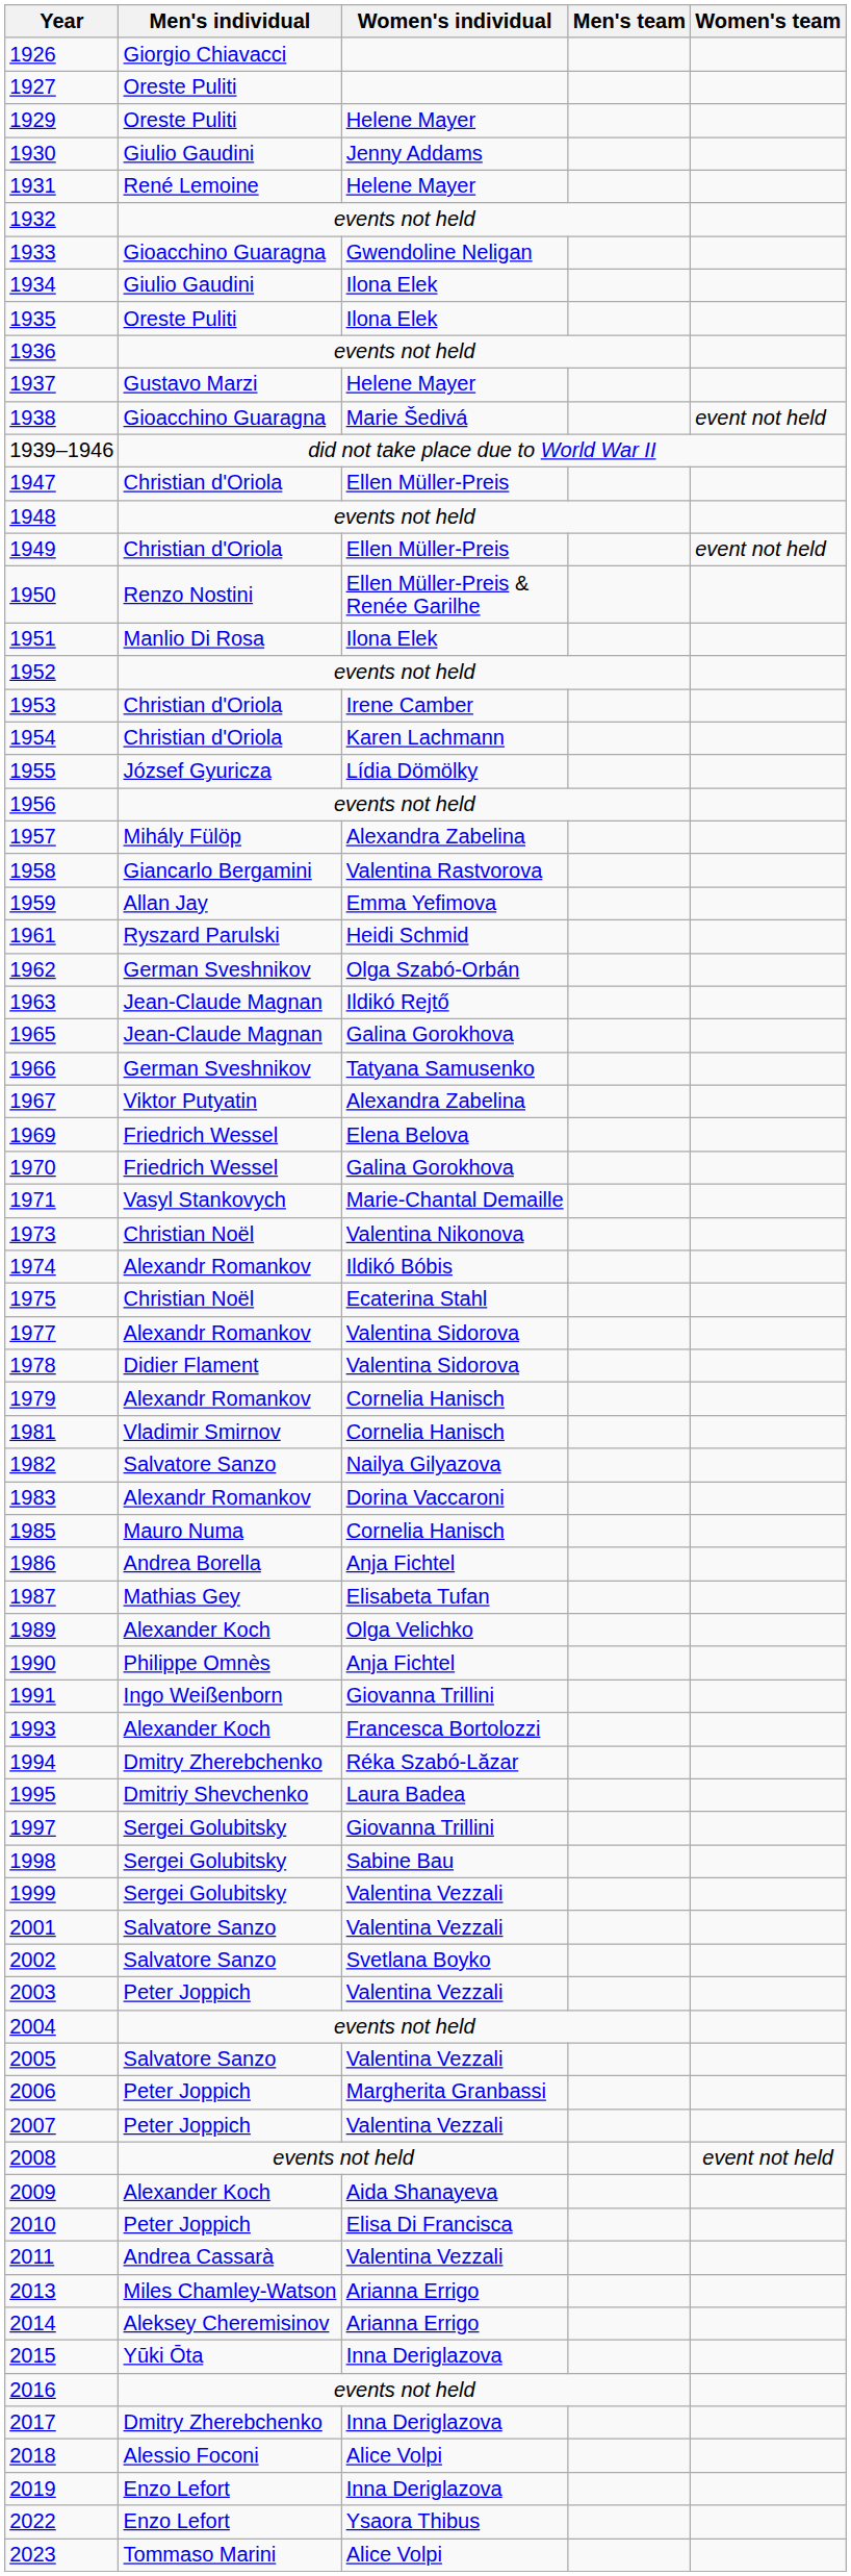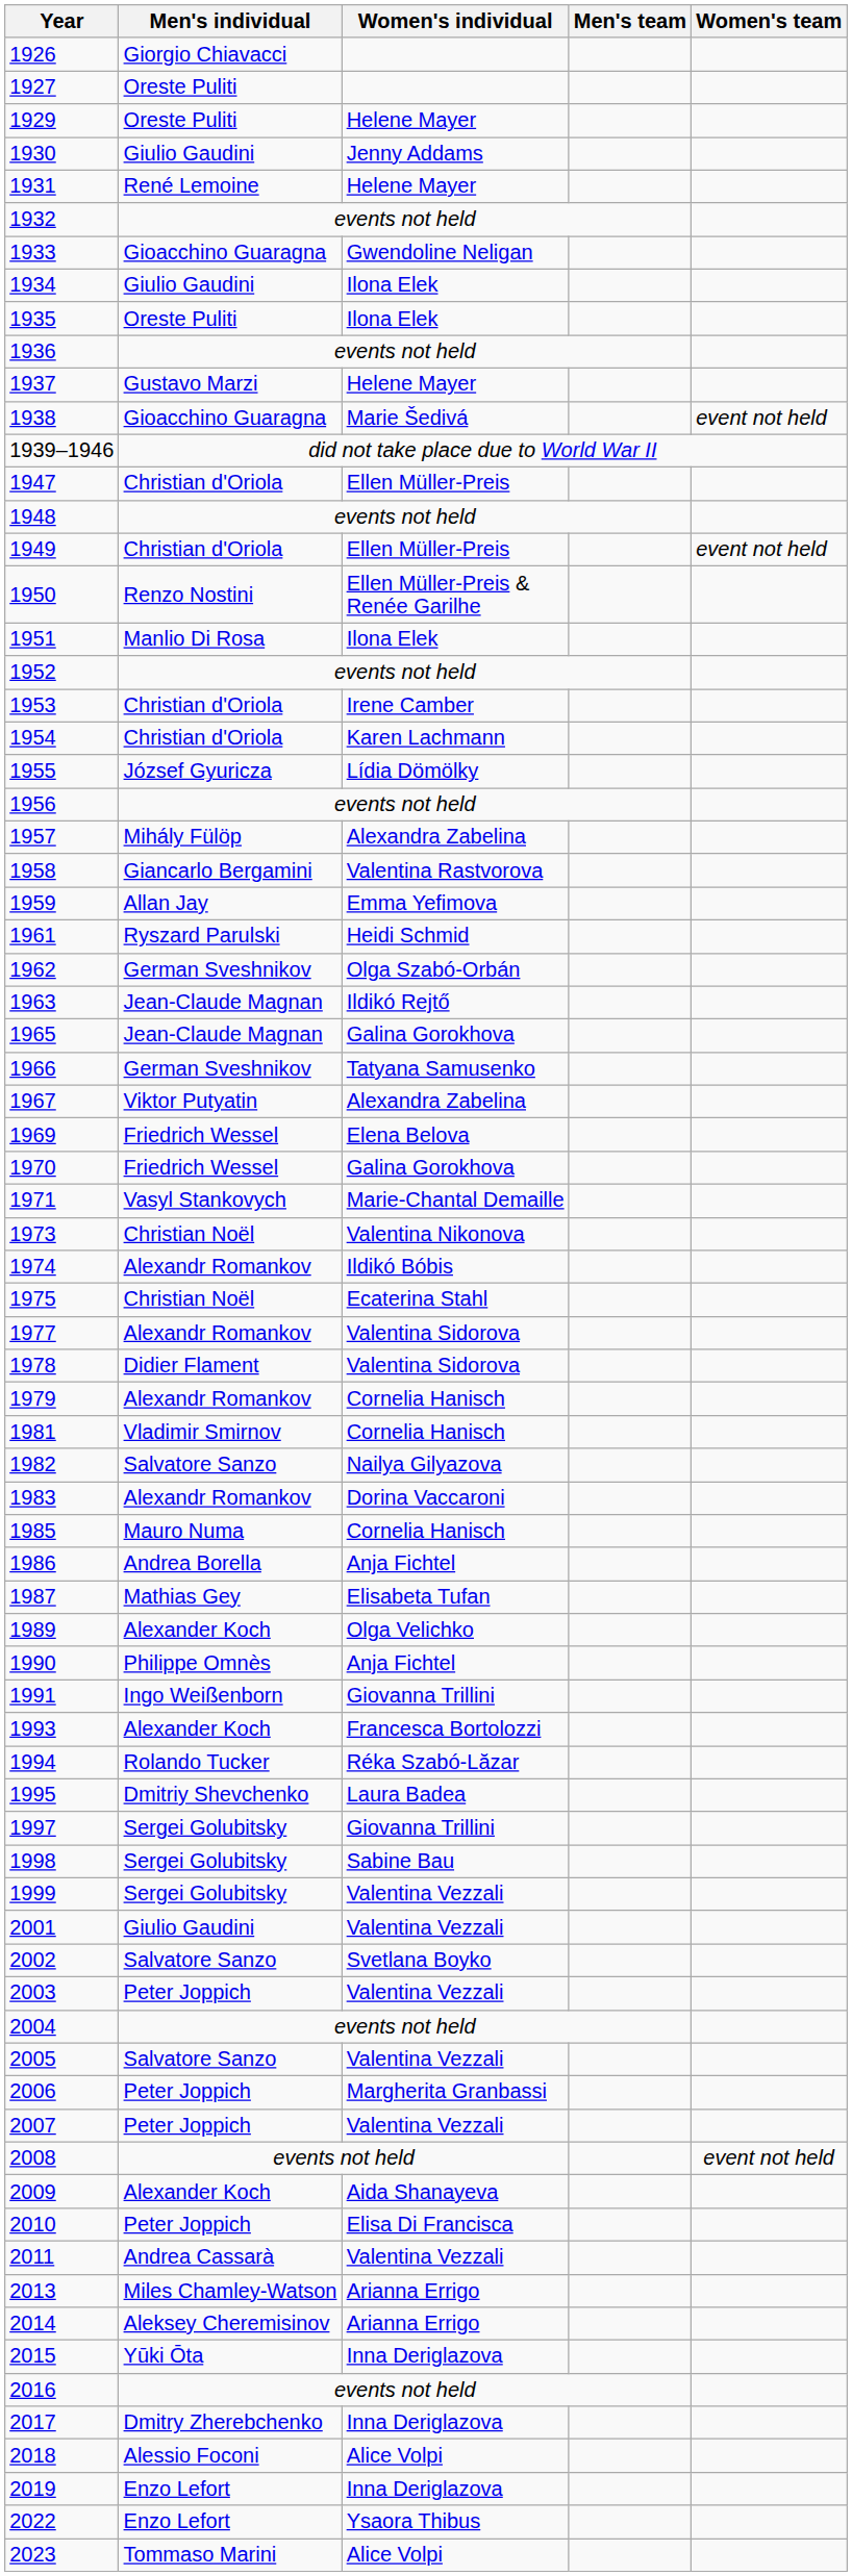 <table class="wikitable sortable">
 <tr>
 <th>Year</th>
 <th>Men's individual</th>
 <th>Women's individual</th>
 <th>Men's team</th>
 <th>Women's team</th>
 </tr>
 <tr>
 <td><a href='#'>1926</a></td>
 <td> <a href='#'>Giorgio Chiavacci</a></td>
 <td></td>
 <td></td>
 <td></td>
 </tr>
 <tr>
 <td><a href='#'>1927</a></td>
 <td> <a href='#'>Oreste Puliti</a></td>
 <td></td>
 <td></td>
 <td></td>
 </tr>
 <tr>
 <td><a href='#'>1929</a></td>
 <td> <a href='#'>Oreste Puliti</a></td>
 <td> <a href='#'>Helene Mayer</a></td>
 <td></td>
 <td></td>
 </tr>
 <tr>
 <td><a href='#'>1930</a></td>
 <td> <a href='#'>Giulio Gaudini</a></td>
 <td> <a href='#'>Jenny Addams</a></td>
 <td></td>
 <td></td>
 </tr>
 <tr>
 <td><a href='#'>1931</a></td>
 <td> <a href='#'>René Lemoine</a></td>
 <td> <a href='#'>Helene Mayer</a></td>
 <td></td>
 <td></td>
 </tr>
 <tr>
 <td><a href='#'>1932</a></td>
 <td colspan=3 align=center><em>events not held</em></td>
 <td></td>
 </tr>
 <tr>
 <td><a href='#'>1933</a></td>
 <td> <a href='#'>Gioacchino Guaragna</a></td>
 <td> <a href='#'>Gwendoline Neligan</a></td>
 <td></td>
 <td></td>
 </tr>
 <tr>
 <td><a href='#'>1934</a></td>
 <td> <a href='#'>Giulio Gaudini</a></td>
 <td> <a href='#'>Ilona Elek</a></td>
 <td></td>
 <td></td>
 </tr>
 <tr>
 <td><a href='#'>1935</a></td>
 <td> <a href='#'>Oreste Puliti</a></td>
 <td> <a href='#'>Ilona Elek</a></td>
 <td></td>
 <td></td>
 </tr>
 <tr>
 <td><a href='#'>1936</a></td>
 <td colspan=3 align=center><em>events not held</em></td>
 <td></td>
 </tr>
 <tr>
 <td><a href='#'>1937</a></td>
 <td> <a href='#'>Gustavo Marzi</a></td>
 <td> <a href='#'>Helene Mayer</a></td>
 <td></td>
 <td></td>
 </tr>
 <tr>
 <td><a href='#'>1938</a></td>
 <td> <a href='#'>Gioacchino Guaragna</a></td>
 <td> <a href='#'>Marie Šedivá</a></td>
 <td></td>
 <td><em>event not held</em></td>
 </tr>
 <tr>
 <td>1939–1946</td>
 <td colspan=4 align="center"><em>did not take place due to <a href='#'>World War II</a></em></td>
 </tr>
 <tr>
 <td><a href='#'>1947</a></td>
 <td> <a href='#'>Christian d'Oriola</a></td>
 <td> <a href='#'>Ellen Müller-Preis</a></td>
 <td></td>
 <td></td>
 </tr>
 <tr>
 <td><a href='#'>1948</a></td>
 <td colspan=3 align=center><em>events not held</em></td>
 <td></td>
 </tr>
 <tr>
 <td><a href='#'>1949</a></td>
 <td> <a href='#'>Christian d'Oriola</a></td>
 <td> <a href='#'>Ellen Müller-Preis</a></td>
 <td></td>
 <td><em>event not held</em></td>
 </tr>
 <tr>
 <td><a href='#'>1950</a></td>
 <td> <a href='#'>Renzo Nostini</a></td>
 <td> <a href='#'>Ellen Müller-Preis</a> & <br> <a href='#'>Renée Garilhe</a></td>
 <td></td>
 <td></td>
 </tr>
 <tr>
 <td><a href='#'>1951</a></td>
 <td> <a href='#'>Manlio Di Rosa</a></td>
 <td> <a href='#'>Ilona Elek</a></td>
 <td></td>
 <td></td>
 </tr>
 <tr>
 <td><a href='#'>1952</a></td>
 <td colspan=3 align=center><em>events not held</em></td>
 <td></td>
 </tr>
 <tr>
 <td><a href='#'>1953</a></td>
 <td> <a href='#'>Christian d'Oriola</a></td>
 <td> <a href='#'>Irene Camber</a></td>
 <td></td>
 <td></td>
 </tr>
 <tr>
 <td><a href='#'>1954</a></td>
 <td> <a href='#'>Christian d'Oriola</a></td>
 <td> <a href='#'>Karen Lachmann</a></td>
 <td></td>
 <td></td>
 </tr>
 <tr>
 <td><a href='#'>1955</a></td>
 <td> <a href='#'>József Gyuricza</a></td>
 <td> <a href='#'>Lídia Dömölky</a></td>
 <td></td>
 <td></td>
 </tr>
 <tr>
 <td><a href='#'>1956</a></td>
 <td colspan=3 align=center><em>events not held</em></td>
 <td></td>
 </tr>
 <tr>
 <td><a href='#'>1957</a></td>
 <td> <a href='#'>Mihály Fülöp</a></td>
 <td> <a href='#'>Alexandra Zabelina</a></td>
 <td></td>
 <td></td>
 </tr>
 <tr>
 <td><a href='#'>1958</a></td>
 <td> <a href='#'>Giancarlo Bergamini</a></td>
 <td> <a href='#'>Valentina Rastvorova</a></td>
 <td></td>
 <td></td>
 </tr>
 <tr>
 <td><a href='#'>1959</a></td>
 <td> <a href='#'>Allan Jay</a></td>
 <td> <a href='#'>Emma Yefimova</a></td>
 <td></td>
 <td></td>
 </tr>
 <tr>
 <td><a href='#'>1961</a></td>
 <td> <a href='#'>Ryszard Parulski</a></td>
 <td> <a href='#'>Heidi Schmid</a></td>
 <td></td>
 <td></td>
 </tr>
 <tr>
 <td><a href='#'>1962</a></td>
 <td> <a href='#'>German Sveshnikov</a></td>
 <td> <a href='#'>Olga Szabó-Orbán</a></td>
 <td></td>
 <td></td>
 </tr>
 <tr>
 <td><a href='#'>1963</a></td>
 <td> <a href='#'>Jean-Claude Magnan</a></td>
 <td> <a href='#'>Ildikó Rejtő</a></td>
 <td></td>
 <td></td>
 </tr>
 <tr>
 <td><a href='#'>1965</a></td>
 <td> <a href='#'>Jean-Claude Magnan</a></td>
 <td> <a href='#'>Galina Gorokhova</a></td>
 <td></td>
 <td></td>
 </tr>
 <tr>
 <td><a href='#'>1966</a></td>
 <td> <a href='#'>German Sveshnikov</a></td>
 <td> <a href='#'>Tatyana Samusenko</a></td>
 <td></td>
 <td></td>
 </tr>
 <tr>
 <td><a href='#'>1967</a></td>
 <td> <a href='#'>Viktor Putyatin</a></td>
 <td> <a href='#'>Alexandra Zabelina</a></td>
 <td></td>
 <td></td>
 </tr>
 <tr>
 <td><a href='#'>1969</a></td>
 <td> <a href='#'>Friedrich Wessel</a></td>
 <td> <a href='#'>Elena Belova</a></td>
 <td></td>
 <td></td>
 </tr>
 <tr>
 <td><a href='#'>1970</a></td>
 <td> <a href='#'>Friedrich Wessel</a></td>
 <td> <a href='#'>Galina Gorokhova</a></td>
 <td></td>
 <td></td>
 </tr>
 <tr>
 <td><a href='#'>1971</a></td>
 <td> <a href='#'>Vasyl Stankovych</a></td>
 <td> <a href='#'>Marie-Chantal Demaille</a></td>
 <td></td>
 <td></td>
 </tr>
 <tr>
 <td><a href='#'>1973</a></td>
 <td> <a href='#'>Christian Noël</a></td>
 <td> <a href='#'>Valentina Nikonova</a></td>
 <td></td>
 <td></td>
 </tr>
 <tr>
 <td><a href='#'>1974</a></td>
 <td> <a href='#'>Alexandr Romankov</a></td>
 <td> <a href='#'>Ildikó Bóbis</a></td>
 <td></td>
 <td></td>
 </tr>
 <tr>
 <td><a href='#'>1975</a></td>
 <td> <a href='#'>Christian Noël</a></td>
 <td> <a href='#'>Ecaterina Stahl</a></td>
 <td></td>
 <td></td>
 </tr>
 <tr>
 <td><a href='#'>1977</a></td>
 <td> <a href='#'>Alexandr Romankov</a></td>
 <td> <a href='#'>Valentina Sidorova</a></td>
 <td></td>
 <td></td>
 </tr>
 <tr>
 <td><a href='#'>1978</a></td>
 <td> <a href='#'>Didier Flament</a></td>
 <td> <a href='#'>Valentina Sidorova</a></td>
 <td></td>
 <td></td>
 </tr>
 <tr>
 <td><a href='#'>1979</a></td>
 <td> <a href='#'>Alexandr Romankov</a></td>
 <td> <a href='#'>Cornelia Hanisch</a></td>
 <td></td>
 <td></td>
 </tr>
 <tr>
 <td><a href='#'>1981</a></td>
 <td> <a href='#'>Vladimir Smirnov</a></td>
 <td> <a href='#'>Cornelia Hanisch</a></td>
 <td></td>
 <td></td>
 </tr>
 <tr>
 <td><a href='#'>1982</a></td>
 <td> <a href='#'>Salvatore Sanzo</a></td>
 <td> <a href='#'>Nailya Gilyazova</a></td>
 <td></td>
 <td></td>
 </tr>
 <tr>
 <td><a href='#'>1983</a></td>
 <td> <a href='#'>Alexandr Romankov</a></td>
 <td> <a href='#'>Dorina Vaccaroni</a></td>
 <td></td>
 <td></td>
 </tr>
 <tr>
 <td><a href='#'>1985</a></td>
 <td> <a href='#'>Mauro Numa</a></td>
 <td> <a href='#'>Cornelia Hanisch</a></td>
 <td></td>
 <td></td>
 </tr>
 <tr>
 <td><a href='#'>1986</a></td>
 <td> <a href='#'>Andrea Borella</a></td>
 <td> <a href='#'>Anja Fichtel</a></td>
 <td></td>
 <td></td>
 </tr>
 <tr>
 <td><a href='#'>1987</a></td>
 <td> <a href='#'>Mathias Gey</a></td>
 <td> <a href='#'>Elisabeta Tufan</a></td>
 <td></td>
 <td></td>
 </tr>
 <tr>
 <td><a href='#'>1989</a></td>
 <td> <a href='#'>Alexander Koch</a></td>
 <td> <a href='#'>Olga Velichko</a></td>
 <td></td>
 <td></td>
 </tr>
 <tr>
 <td><a href='#'>1990</a></td>
 <td> <a href='#'>Philippe Omnès</a></td>
 <td> <a href='#'>Anja Fichtel</a></td>
 <td></td>
 <td></td>
 </tr>
 <tr>
 <td><a href='#'>1991</a></td>
 <td> <a href='#'>Ingo Weißenborn</a></td>
 <td> <a href='#'>Giovanna Trillini</a></td>
 <td></td>
 <td></td>
 </tr>
 <tr>
 <td><a href='#'>1993</a></td>
 <td> <a href='#'>Alexander Koch</a></td>
 <td> <a href='#'>Francesca Bortolozzi</a></td>
 <td></td>
 <td></td>
 </tr>
 <tr>
 <td><a href='#'>1994</a></td>
-<td> <a href='#'>Dmitry Zherebchenko</a></td>
+<td> <a href='#'>Rolando Tucker</a></td>
 <td> <a href='#'>Réka Szabó-Lăzar</a></td>
 <td></td>
 <td></td>
 </tr>
 <tr>
 <td><a href='#'>1995</a></td>
 <td> <a href='#'>Dmitriy Shevchenko</a></td>
 <td> <a href='#'>Laura Badea</a></td>
 <td></td>
 <td></td>
 </tr>
 <tr>
 <td><a href='#'>1997</a></td>
 <td> <a href='#'>Sergei Golubitsky</a></td>
 <td> <a href='#'>Giovanna Trillini</a></td>
 <td></td>
 <td></td>
 </tr>
 <tr>
 <td><a href='#'>1998</a></td>
 <td> <a href='#'>Sergei Golubitsky</a></td>
 <td> <a href='#'>Sabine Bau</a></td>
 <td></td>
 <td></td>
 </tr>
 <tr>
 <td><a href='#'>1999</a></td>
 <td> <a href='#'>Sergei Golubitsky</a></td>
 <td> <a href='#'>Valentina Vezzali</a></td>
 <td></td>
 <td></td>
 </tr>
 <tr>
 <td><a href='#'>2001</a></td>
-<td> <a href='#'>Salvatore Sanzo</a></td>
+<td> <a href='#'>Giulio Gaudini</a></td>
 <td> <a href='#'>Valentina Vezzali</a></td>
 <td></td>
 <td></td>
 </tr>
 <tr>
 <td><a href='#'>2002</a></td>
 <td> <a href='#'>Salvatore Sanzo</a></td>
 <td> <a href='#'>Svetlana Boyko</a></td>
 <td></td>
 <td></td>
 </tr>
 <tr>
 <td><a href='#'>2003</a></td>
 <td> <a href='#'>Peter Joppich</a></td>
 <td> <a href='#'>Valentina Vezzali</a></td>
 <td></td>
 <td></td>
 </tr>
 <tr>
 <td><a href='#'>2004</a></td>
 <td colspan=3 align=center><em>events not held</em></td>
 <td></td>
 </tr>
 <tr>
 <td><a href='#'>2005</a></td>
 <td> <a href='#'>Salvatore Sanzo</a></td>
 <td> <a href='#'>Valentina Vezzali</a></td>
 <td></td>
 <td></td>
 </tr>
 <tr>
 <td><a href='#'>2006</a></td>
 <td> <a href='#'>Peter Joppich</a></td>
 <td> <a href='#'>Margherita Granbassi</a></td>
 <td></td>
 <td></td>
 </tr>
 <tr>
 <td><a href='#'>2007</a></td>
 <td> <a href='#'>Peter Joppich</a></td>
 <td> <a href='#'>Valentina Vezzali</a></td>
 <td></td>
 <td></td>
 </tr>
 <tr>
 <td><a href='#'>2008</a></td>
 <td colspan=2 align=center><em>events not held</em></td>
 <td></td>
 <td align=center><em>event not held</em></td>
 </tr>
 <tr>
 <td><a href='#'>2009</a></td>
 <td> <a href='#'>Alexander Koch</a></td>
 <td> <a href='#'>Aida Shanayeva</a></td>
 <td></td>
 <td></td>
 </tr>
 <tr>
 <td><a href='#'>2010</a></td>
 <td> <a href='#'>Peter Joppich</a></td>
 <td> <a href='#'>Elisa Di Francisca</a></td>
 <td></td>
 <td></td>
 </tr>
 <tr>
 <td><a href='#'>2011</a></td>
 <td> <a href='#'>Andrea Cassarà</a></td>
 <td> <a href='#'>Valentina Vezzali</a></td>
 <td></td>
 <td></td>
 </tr>
 <tr>
 <td><a href='#'>2013</a></td>
 <td> <a href='#'>Miles Chamley-Watson</a></td>
 <td> <a href='#'>Arianna Errigo</a></td>
 <td></td>
 <td></td>
 </tr>
 <tr>
 <td><a href='#'>2014</a></td>
 <td> <a href='#'>Aleksey Cheremisinov</a></td>
 <td> <a href='#'>Arianna Errigo</a></td>
 <td></td>
 <td></td>
 </tr>
 <tr>
 <td><a href='#'>2015</a></td>
 <td> <a href='#'>Yūki Ōta</a></td>
 <td> <a href='#'>Inna Deriglazova</a></td>
 <td></td>
 <td></td>
 </tr>
 <tr>
 <td><a href='#'>2016</a></td>
 <td colspan=3 align=center><em>events not held</em></td>
 <td></td>
 </tr>
 <tr>
 <td><a href='#'>2017</a></td>
 <td> <a href='#'>Dmitry Zherebchenko</a></td>
 <td> <a href='#'>Inna Deriglazova</a></td>
 <td></td>
 <td></td>
 </tr>
 <tr>
 <td><a href='#'>2018</a></td>
 <td> <a href='#'>Alessio Foconi</a></td>
 <td> <a href='#'>Alice Volpi</a></td>
 <td></td>
 <td></td>
 </tr>
 <tr>
 <td><a href='#'>2019</a></td>
 <td> <a href='#'>Enzo Lefort</a></td>
 <td> <a href='#'>Inna Deriglazova</a></td>
 <td></td>
 <td></td>
 </tr>
 <tr>
 <td><a href='#'>2022</a></td>
 <td> <a href='#'>Enzo Lefort</a></td>
 <td> <a href='#'>Ysaora Thibus</a></td>
 <td></td>
 <td></td>
 </tr>
 <tr>
 <td><a href='#'>2023</a></td>
 <td> <a href='#'>Tommaso Marini</a></td>
 <td> <a href='#'>Alice Volpi</a></td>
 <td></td>
 <td></td>
 </tr>
 </table>
